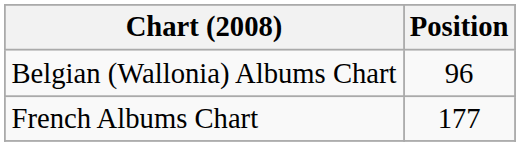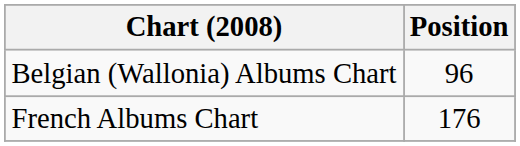 <table class="wikitable sortable">
 <tr>
 <th>Chart (2008)</th>
 <th>Position</th>
 </tr>
 <tr>
 <td>Belgian (Wallonia) Albums Chart</td>
 <td style="text-align:center;">96</td>
 </tr>
 <tr>
 <td>French Albums Chart</td>
-<td style="text-align:center;">177</td>
+<td style="text-align:center;">176</td>
 </tr>
 </table>
